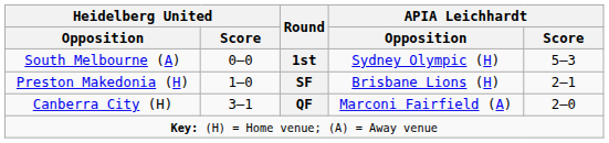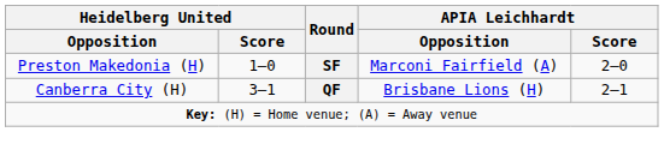 <table class="wikitable plainrowheaders" style="text-align:center;margin:0">
 <tr>
 <th colspan="2">Heidelberg United</th>
 <th rowspan="2" style="width:25px">Round</th>
 <th colspan="2">APIA Leichhardt</th>
 </tr>
 <tr>
 <th scope="col" style="width:180px">Opposition</th>
 <th scope="col" style="width:70px">Score</th>
 <th scope="col" style="width:180px">Opposition</th>
 <th scope="col" style="width:70px">Score</th>
 </tr>
 <tr>
-<td><a href='#'>South Melbourne</a> (<a href='#'>A</a>)</td>
-<td>0–0 <br></td>
-<th scope=row style="text-align:center">1st</th>
-<td><a href='#'>Sydney Olympic</a> (<a href='#'>H</a>)</td>
-<td>5–3</td>
-</tr>
-<tr>
 <td><a href='#'>Preston Makedonia</a> (<a href='#'>H</a>)</td>
 <td>1–0</td>
 <th scope=row style="text-align:center">SF</th>
-<td><a href='#'>Brisbane Lions</a> (<a href='#'>H</a>)</td>
-<td>2–1</td>
+<td><a href='#'>Marconi Fairfield</a> (<a href='#'>A</a>)</td>
+<td>2–0</td>
 </tr>
 <tr>
 <td><a href='#'>Canberra City</a> (H)</td>
 <td>3–1</td>
 <th scope=row style="text-align:center">QF</th>
-<td><a href='#'>Marconi Fairfield</a> (<a href='#'>A</a>)</td>
-<td>2–0</td>
+<td><a href='#'>Brisbane Lions</a> (<a href='#'>H</a>)</td>
+<td>2–1</td>
 </tr>
 <tr>
 <td colspan="5"><small><strong>Key:</strong> (H) = Home venue; (A) = Away venue</small></td>
 </tr>
 </table>
